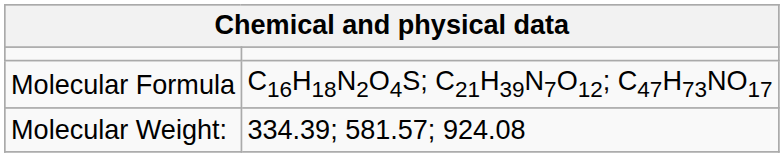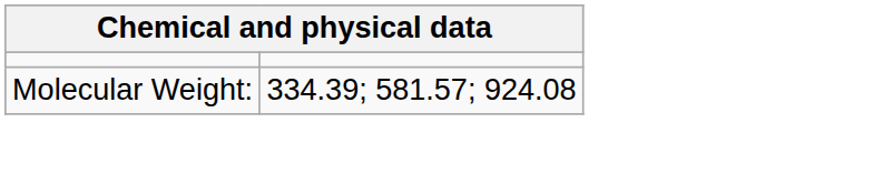 <table class="wikitable mw-collapsible">
 <tr>
 <th colspan="2">Chemical and physical data</th>
 </tr>
 <tr>
 <td></td>
 <td></td>
 </tr>
 <tr>
-<td>Molecular Formula</td>
-<td>C<sub>16</sub>H<sub>18</sub>N<sub>2</sub>O<sub>4</sub>S; C<sub>21</sub>H<sub>39</sub>N<sub>7</sub>O<sub>12</sub>; C<sub>47</sub>H<sub>73</sub>NO<sub>17</sub></td>
-</tr>
-<tr>
 <td>Molecular Weight:</td>
 <td>334.39; 581.57; 924.08</td>
 </tr>
 </table>
